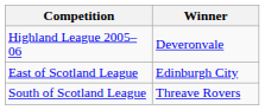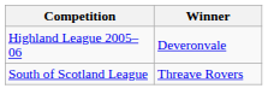 <table class="wikitable">
 <tr>
 <th width=170>Competition</th>
 <th width=120>Winner</th>
 </tr>
 <tr>
 <td><a href='#'>Highland League 2005–06</a></td>
 <td><a href='#'>Deveronvale</a></td>
 </tr>
 <tr>
-<td><a href='#'>East of Scotland League</a></td>
-<td><a href='#'>Edinburgh City</a></td>
-</tr>
-<tr>
 <td><a href='#'>South of Scotland League</a></td>
 <td><a href='#'>Threave Rovers</a></td>
 </tr>
 </table>
